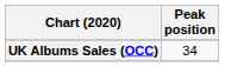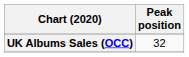 <table class="wikitable sortable plainrowheaders" style="text-align:center">
 <tr>
 <th scope="col">Chart (2020)</th>
 <th scope="col">Peak<br>position</th>
 </tr>
 <tr>
 </tr>
 <tr>
 </tr>
 <tr>
 </tr>
 <tr>
 </tr>
 <tr>
 <th scope="row">UK Albums Sales (<a href='#'>OCC</a>)</th>
-<td>34</td>
+<td>32</td>
 </tr>
 <tr>
 </tr>
 <tr>
 </tr>
 <tr>
 </tr>
 </table>
